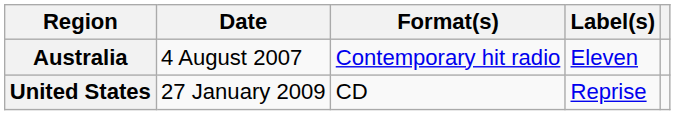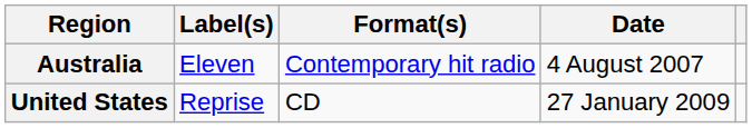 <table class="wikitable plainrowheaders">
 <tr>
 <th scope="col">Region</th>
+<th scope="col">Label(s)</th>
+<th scope="col">Format(s)</th>
 <th scope="col">Date</th>
-<th scope="col">Format(s)</th>
-<th scope="col">Label(s)</th>
 <th scope="col"></th>
 </tr>
 <tr>
 <th scope="row">Australia</th>
+<td><a href='#'>Eleven</a></td>
+<td><a href='#'>Contemporary hit radio</a></td>
 <td>4 August 2007</td>
-<td><a href='#'>Contemporary hit radio</a></td>
-<td><a href='#'>Eleven</a></td>
 <td></td>
 </tr>
 <tr>
 <th scope="row">United States</th>
+<td><a href='#'>Reprise</a></td>
+<td>CD</td>
 <td>27 January 2009</td>
-<td>CD</td>
-<td><a href='#'>Reprise</a></td>
 <td></td>
 </tr>
 </table>
